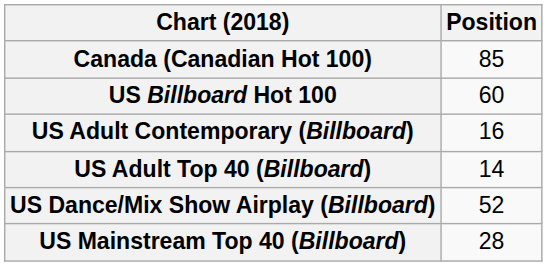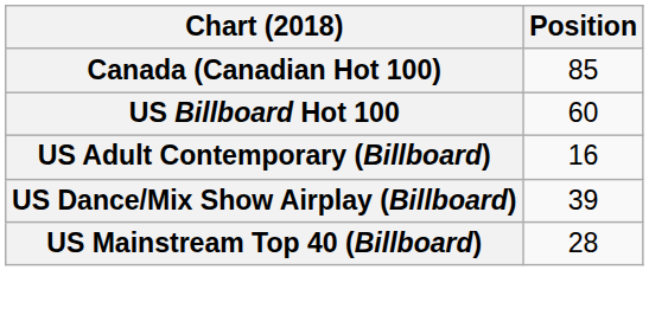 <table class="wikitable sortable plainrowheaders" style="text-align:center">
 <tr>
 <th scope="col">Chart (2018)</th>
 <th scope="col">Position</th>
 </tr>
 <tr>
 <th scope="row">Canada (Canadian Hot 100)</th>
 <td>85</td>
 </tr>
 <tr>
 <th scope="row">US <em>Billboard</em> Hot 100</th>
 <td>60</td>
 </tr>
 <tr>
 <th scope="row">US Adult Contemporary (<em>Billboard</em>)</th>
 <td>16</td>
 </tr>
 <tr>
-<th scope="row">US Adult Top 40 (<em>Billboard</em>)</th>
-<td>14</td>
-</tr>
-<tr>
 <th scope="row">US Dance/Mix Show Airplay (<em>Billboard</em>)</th>
-<td>52</td>
+<td>39</td>
 </tr>
 <tr>
 <th scope="row">US Mainstream Top 40 (<em>Billboard</em>)</th>
 <td>28</td>
 </tr>
 </table>
